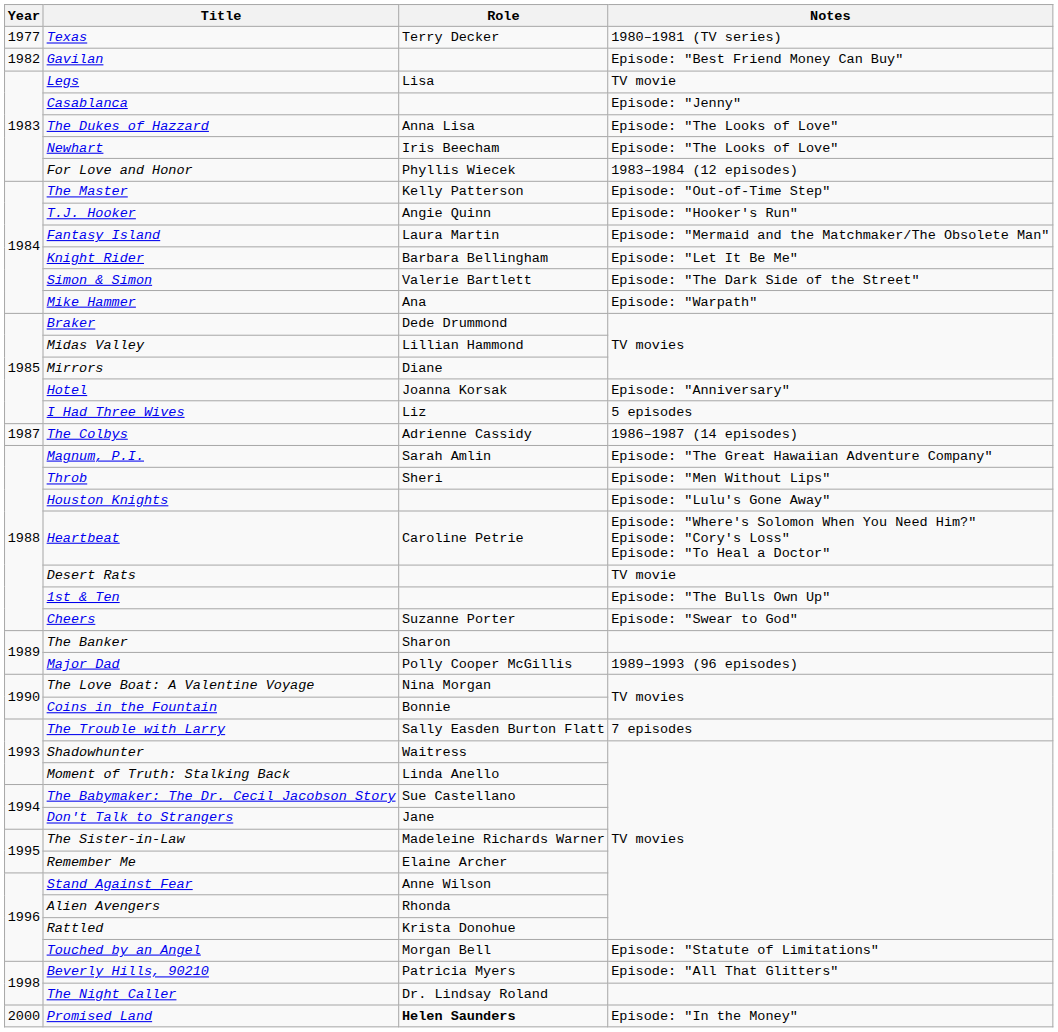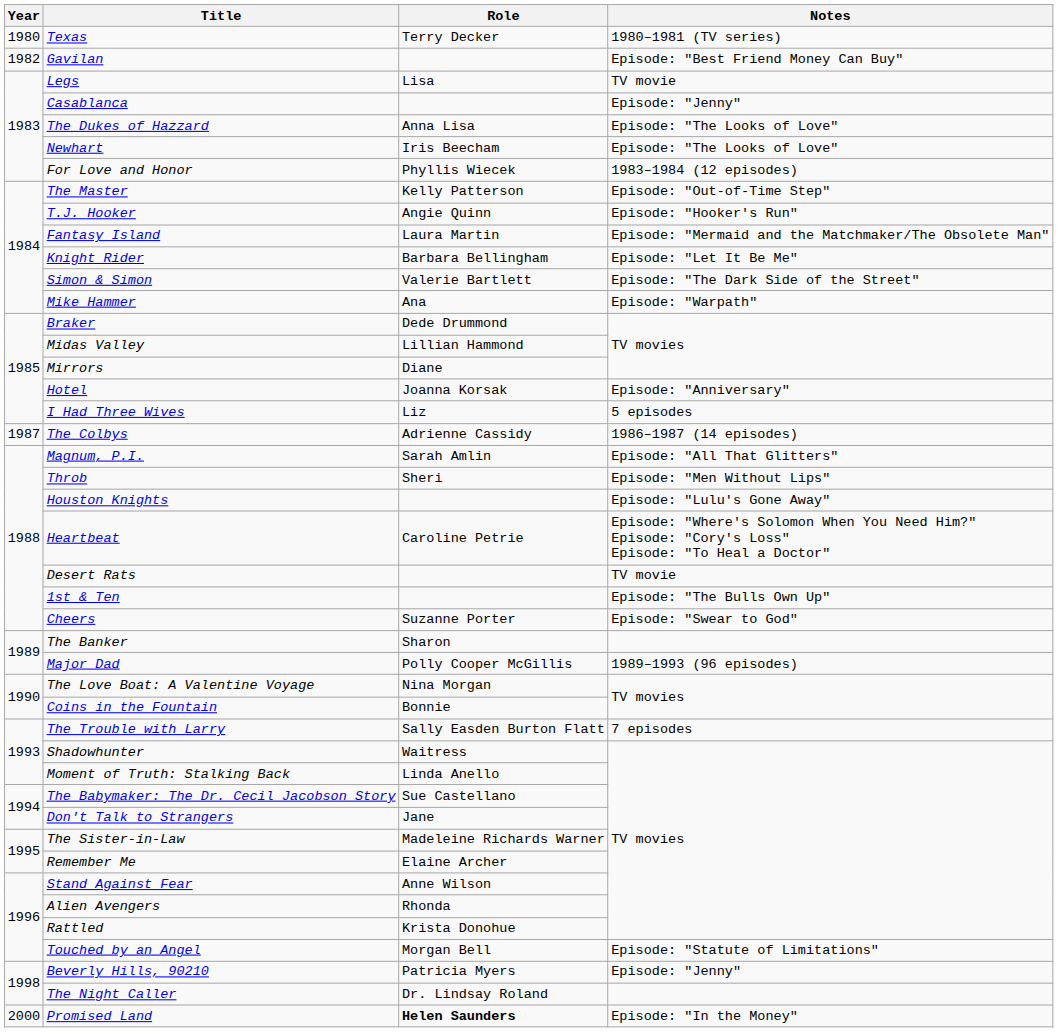 <table class="wikitable">
 <tr>
 <th>Year</th>
 <th>Title</th>
 <th>Role</th>
 <th>Notes</th>
 </tr>
 <tr>
-<td>1977</td>
+<td>1980</td>
 <td><em><a href='#'>Texas</a></em></td>
 <td>Terry Decker</td>
 <td>1980–1981 (TV series)</td>
 </tr>
 <tr>
 <td>1982</td>
 <td><em><a href='#'>Gavilan</a></em></td>
 <td></td>
 <td>Episode: "Best Friend Money Can Buy"</td>
 </tr>
 <tr>
 <td rowspan=5>1983</td>
 <td><em><a href='#'>Legs</a></em></td>
 <td>Lisa</td>
 <td>TV movie</td>
 </tr>
 <tr>
 <td><em><a href='#'>Casablanca</a></em></td>
 <td></td>
 <td>Episode: "Jenny"</td>
 </tr>
 <tr>
 <td><em><a href='#'>The Dukes of Hazzard</a></em></td>
 <td>Anna Lisa</td>
 <td>Episode: "The Looks of Love"</td>
 </tr>
 <tr>
 <td><em><a href='#'>Newhart</a></em></td>
 <td>Iris Beecham</td>
 <td>Episode: "The Looks of Love"</td>
 </tr>
 <tr>
 <td><em>For Love and Honor</em></td>
 <td>Phyllis Wiecek</td>
 <td>1983–1984 (12 episodes)</td>
 </tr>
 <tr>
 <td rowspan=6>1984</td>
 <td><em><a href='#'>The Master</a></em></td>
 <td>Kelly Patterson</td>
 <td>Episode: "Out-of-Time Step"</td>
 </tr>
 <tr>
 <td><em><a href='#'>T.J. Hooker</a></em></td>
 <td>Angie Quinn</td>
 <td>Episode: "Hooker's Run"</td>
 </tr>
 <tr>
 <td><em><a href='#'>Fantasy Island</a></em></td>
 <td>Laura Martin</td>
 <td>Episode: "Mermaid and the Matchmaker/The Obsolete Man"</td>
 </tr>
 <tr>
 <td><em><a href='#'>Knight Rider</a></em></td>
 <td>Barbara Bellingham</td>
 <td>Episode: "Let It Be Me"</td>
 </tr>
 <tr>
 <td><em><a href='#'>Simon & Simon</a></em></td>
 <td>Valerie Bartlett</td>
 <td>Episode: "The Dark Side of the Street"</td>
 </tr>
 <tr>
 <td><em><a href='#'>Mike Hammer</a></em></td>
 <td>Ana</td>
 <td>Episode: "Warpath"</td>
 </tr>
 <tr>
 <td rowspan=5>1985</td>
 <td><em><a href='#'>Braker</a></em></td>
 <td>Dede Drummond</td>
 <td rowspan=3>TV movies</td>
 </tr>
 <tr>
 <td><em>Midas Valley</em></td>
 <td>Lillian Hammond</td>
 </tr>
 <tr>
 <td><em>Mirrors</em></td>
 <td>Diane</td>
 </tr>
 <tr>
 <td><em><a href='#'>Hotel</a></em></td>
 <td>Joanna Korsak</td>
 <td>Episode: "Anniversary"</td>
 </tr>
 <tr>
 <td><em><a href='#'>I Had Three Wives</a></em></td>
 <td>Liz</td>
 <td>5 episodes</td>
 </tr>
 <tr>
 <td>1987</td>
 <td><em><a href='#'>The Colbys</a></em></td>
 <td>Adrienne Cassidy</td>
 <td>1986–1987 (14 episodes)</td>
 </tr>
 <tr>
 <td rowspan=7>1988</td>
 <td><em><a href='#'>Magnum, P.I.</a></em></td>
 <td>Sarah Amlin</td>
-<td>Episode: "The Great Hawaiian Adventure Company"</td>
+<td>Episode: "All That Glitters"</td>
 </tr>
 <tr>
 <td><em><a href='#'>Throb</a></em></td>
 <td>Sheri</td>
 <td>Episode: "Men Without Lips"</td>
 </tr>
 <tr>
 <td><em><a href='#'>Houston Knights</a></em></td>
 <td></td>
 <td>Episode: "Lulu's Gone Away"</td>
 </tr>
 <tr>
 <td><em><a href='#'>Heartbeat</a></em></td>
 <td>Caroline Petrie</td>
 <td>Episode: "Where's Solomon When You Need Him?"<br>Episode: "Cory's Loss"<br>Episode: "To Heal a Doctor"</td>
 </tr>
 <tr>
 <td><em>Desert Rats</em></td>
 <td></td>
 <td>TV movie</td>
 </tr>
 <tr>
 <td><em><a href='#'>1st & Ten</a></em></td>
 <td></td>
 <td>Episode: "The Bulls Own Up"</td>
 </tr>
 <tr>
 <td><em><a href='#'>Cheers</a></em></td>
 <td>Suzanne Porter</td>
 <td>Episode: "Swear to God"</td>
 </tr>
 <tr>
 <td rowspan=2>1989</td>
 <td><em>The Banker</em></td>
 <td>Sharon</td>
 <td></td>
 </tr>
 <tr>
 <td><em><a href='#'>Major Dad</a></em></td>
 <td>Polly Cooper McGillis</td>
 <td>1989–1993 (96 episodes)</td>
 </tr>
 <tr>
 <td rowspan=2>1990</td>
 <td><em>The Love Boat: A Valentine Voyage</em></td>
 <td>Nina Morgan</td>
 <td rowspan=2>TV movies</td>
 </tr>
 <tr>
 <td><em><a href='#'>Coins in the Fountain</a></em></td>
 <td>Bonnie</td>
 </tr>
 <tr>
 <td rowspan=3>1993</td>
 <td><em><a href='#'>The Trouble with Larry</a></em></td>
 <td>Sally Easden Burton Flatt</td>
 <td>7 episodes</td>
 </tr>
 <tr>
 <td><em>Shadowhunter</em></td>
 <td>Waitress</td>
 <td rowspan=9>TV movies</td>
 </tr>
 <tr>
 <td><em>Moment of Truth: Stalking Back</em></td>
 <td>Linda Anello</td>
 </tr>
 <tr>
 <td rowspan=2>1994</td>
 <td><em><a href='#'>The Babymaker: The Dr. Cecil Jacobson Story</a></em></td>
 <td>Sue Castellano</td>
 </tr>
 <tr>
 <td><em><a href='#'>Don't Talk to Strangers</a></em></td>
 <td>Jane</td>
 </tr>
 <tr>
 <td rowspan=2>1995</td>
 <td><em>The Sister-in-Law</em></td>
 <td>Madeleine Richards Warner</td>
 </tr>
 <tr>
 <td><em>Remember Me</em></td>
 <td>Elaine Archer</td>
 </tr>
 <tr>
 <td rowspan=4>1996</td>
 <td><em><a href='#'>Stand Against Fear</a></em></td>
 <td>Anne Wilson</td>
 </tr>
 <tr>
 <td><em>Alien Avengers</em></td>
 <td>Rhonda</td>
 </tr>
 <tr>
 <td><em>Rattled</em></td>
 <td>Krista Donohue</td>
 </tr>
 <tr>
 <td><em><a href='#'>Touched by an Angel</a></em></td>
 <td>Morgan Bell</td>
 <td>Episode: "Statute of Limitations"</td>
 </tr>
 <tr>
 <td rowspan=2>1998</td>
 <td><em><a href='#'>Beverly Hills, 90210</a></em></td>
 <td>Patricia Myers</td>
-<td>Episode: "All That Glitters"</td>
+<td>Episode: "Jenny"</td>
 </tr>
 <tr>
 <td><em><a href='#'>The Night Caller</a></em></td>
 <td>Dr. Lindsay Roland</td>
 <td></td>
 </tr>
 <tr>
 <td>2000</td>
 <td><em><a href='#'>Promised Land</a></em></td>
 <td><strong>Helen Saunders</strong></td>
 <td>Episode: "In the Money"</td>
 </tr>
 </table>
